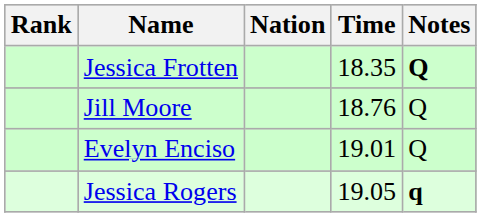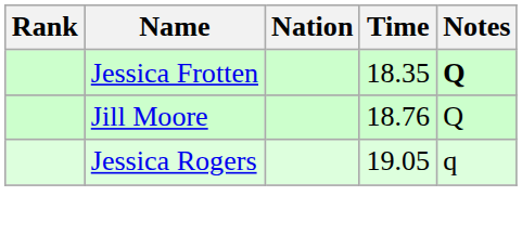 <table class="wikitable sortable">
 <tr>
 <th>Rank</th>
 <th>Name</th>
 <th>Nation</th>
 <th>Time</th>
 <th>Notes</th>
 </tr>
 <tr bgcolor=ccffcc>
 <td></td>
 <td><a href='#'>Jessica Frotten</a></td>
 <td></td>
 <td>18.35</td>
 <td><strong>Q</strong></td>
 </tr>
 <tr bgcolor=ccffcc>
 <td></td>
 <td><a href='#'>Jill Moore</a></td>
 <td></td>
 <td>18.76</td>
 <td>Q</td>
 </tr>
-<tr bgcolor=ccffcc>
-<td></td>
-<td><a href='#'>Evelyn Enciso</a></td>
-<td></td>
-<td>19.01</td>
-<td>Q</td>
-</tr>
 <tr bgcolor=ddffdd>
 <td></td>
 <td><a href='#'>Jessica Rogers</a></td>
 <td></td>
 <td>19.05</td>
-<td><strong>q</strong></td>
+<td>q</td>
 </tr>
 </table>
